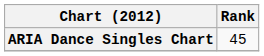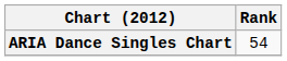 <table class="wikitable plainrowheaders" style="text-align:center;">
 <tr>
 <th scope="col">Chart (2012)</th>
 <th scope="col">Rank</th>
 </tr>
 <tr>
 <th scope="row">ARIA Dance Singles Chart</th>
-<td>45</td>
+<td>54</td>
 </tr>
 <tr>
 </tr>
 </table>
